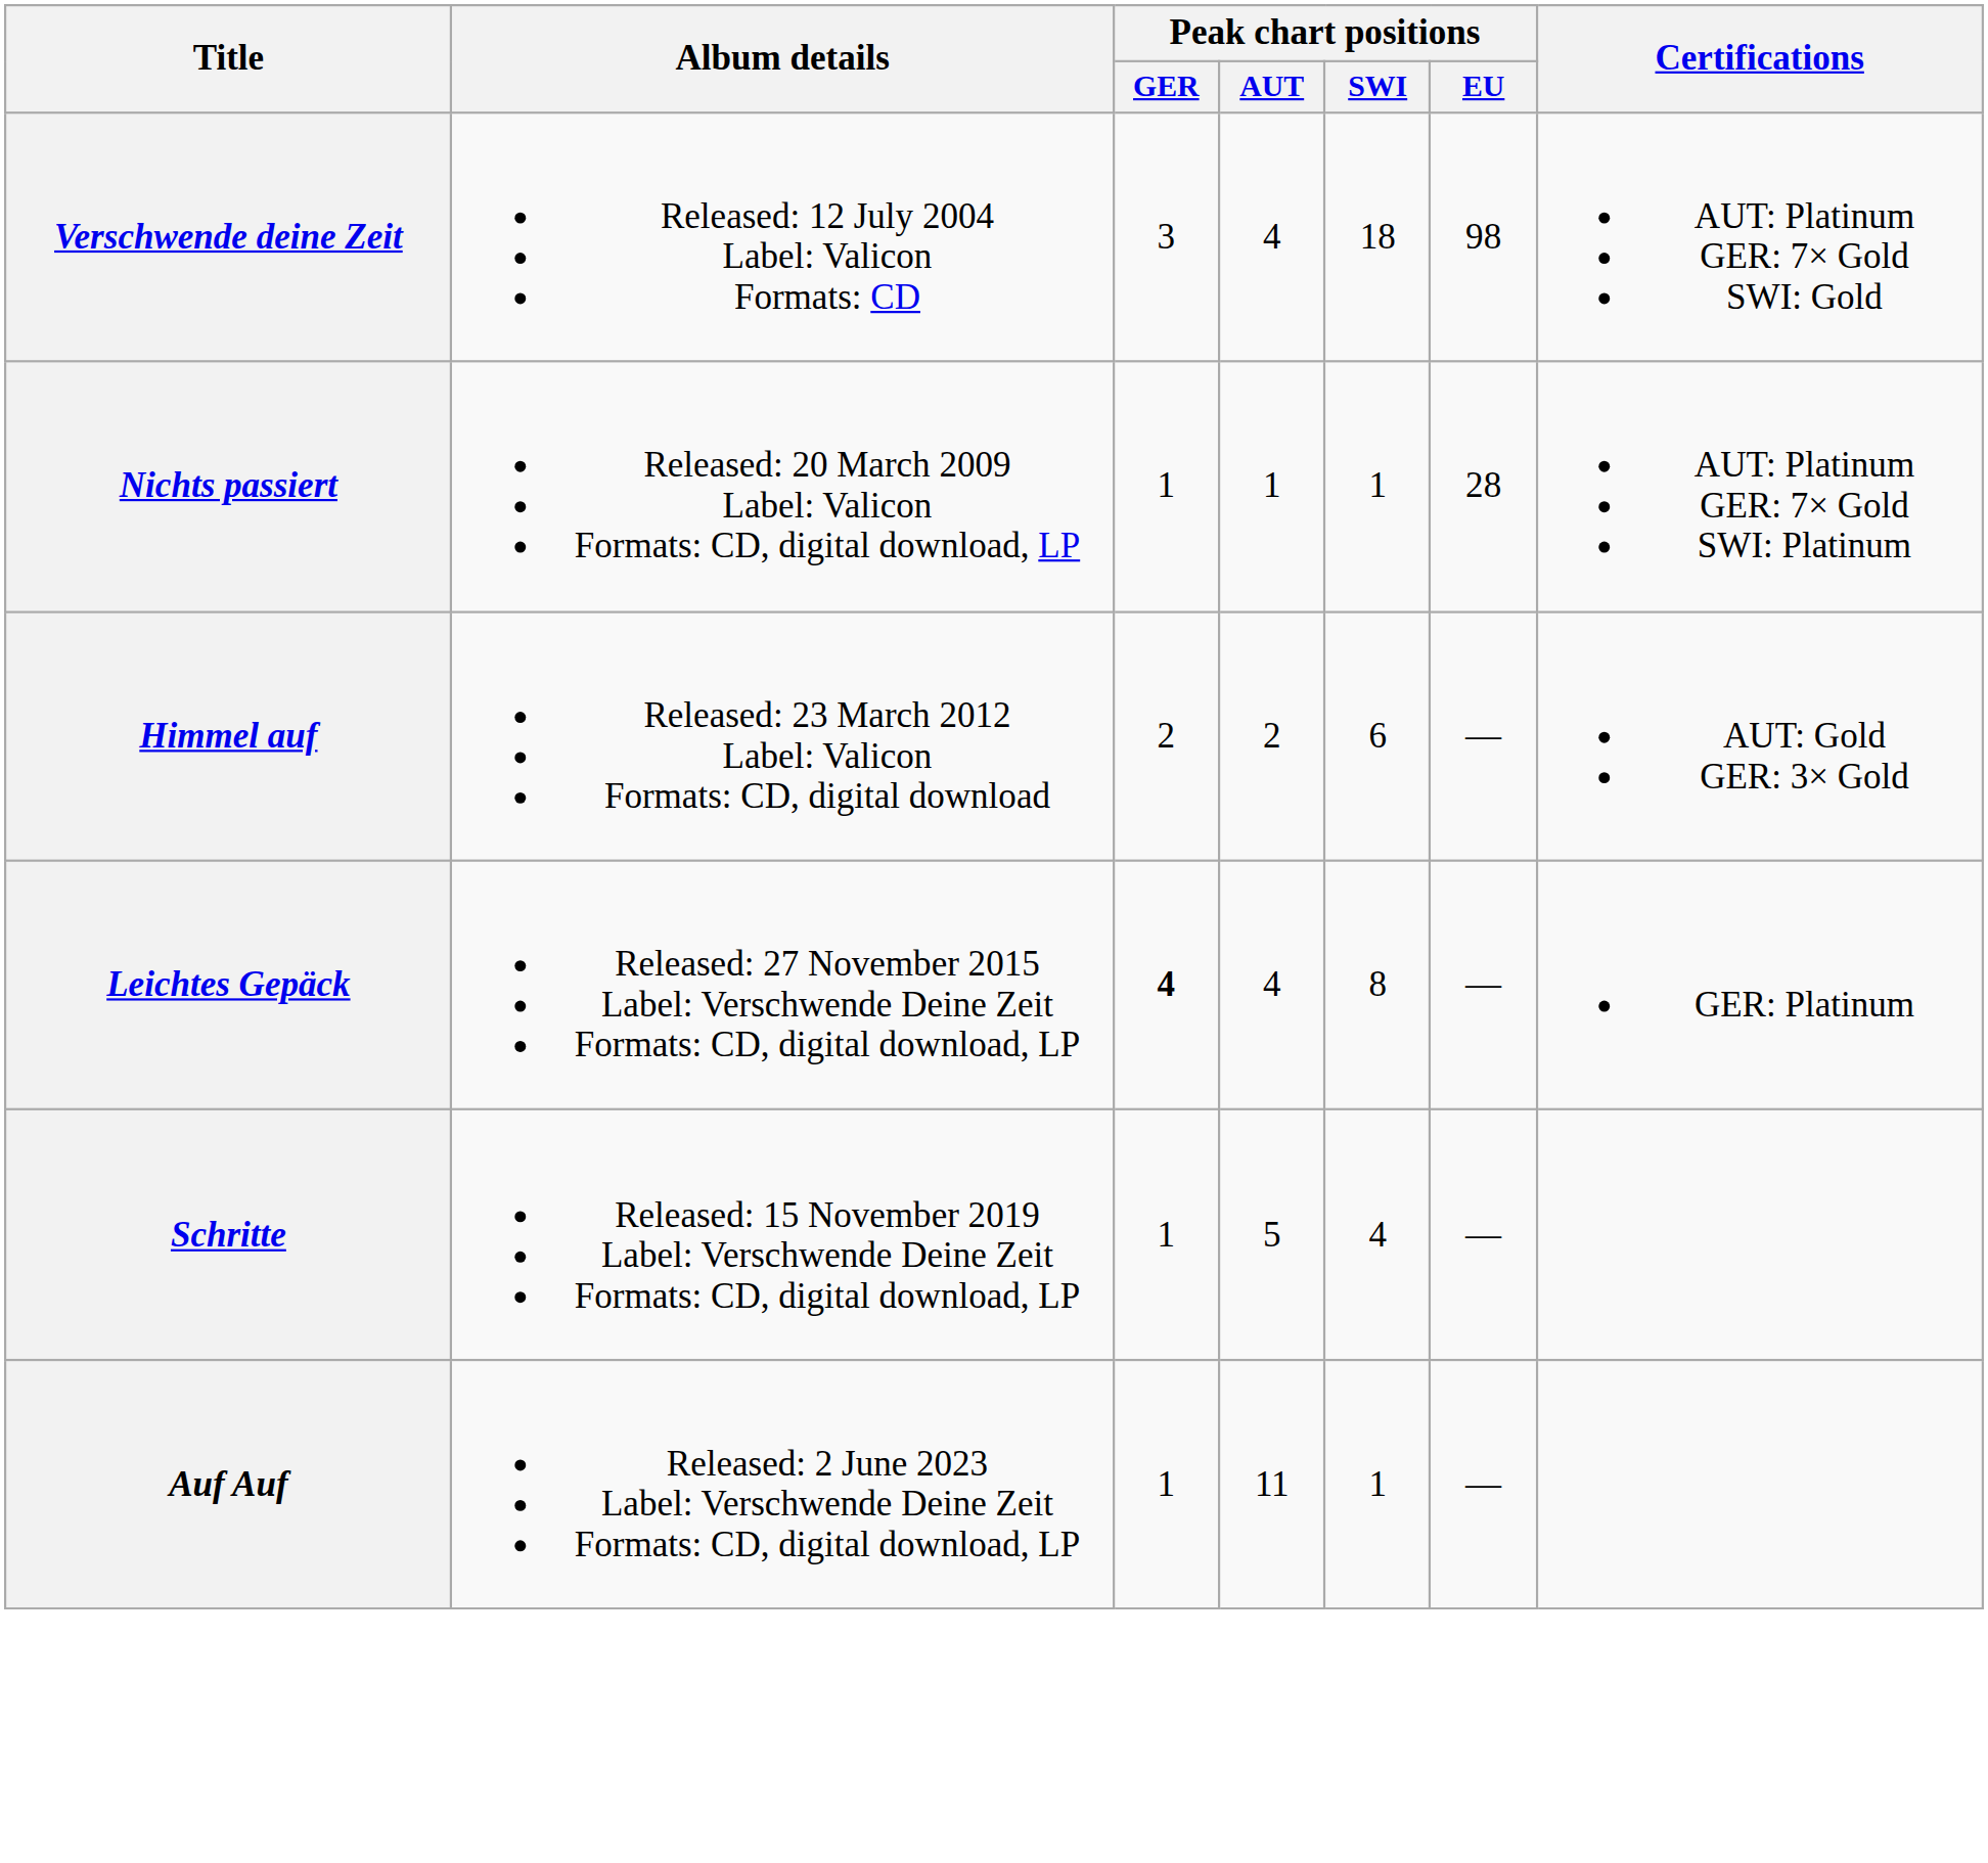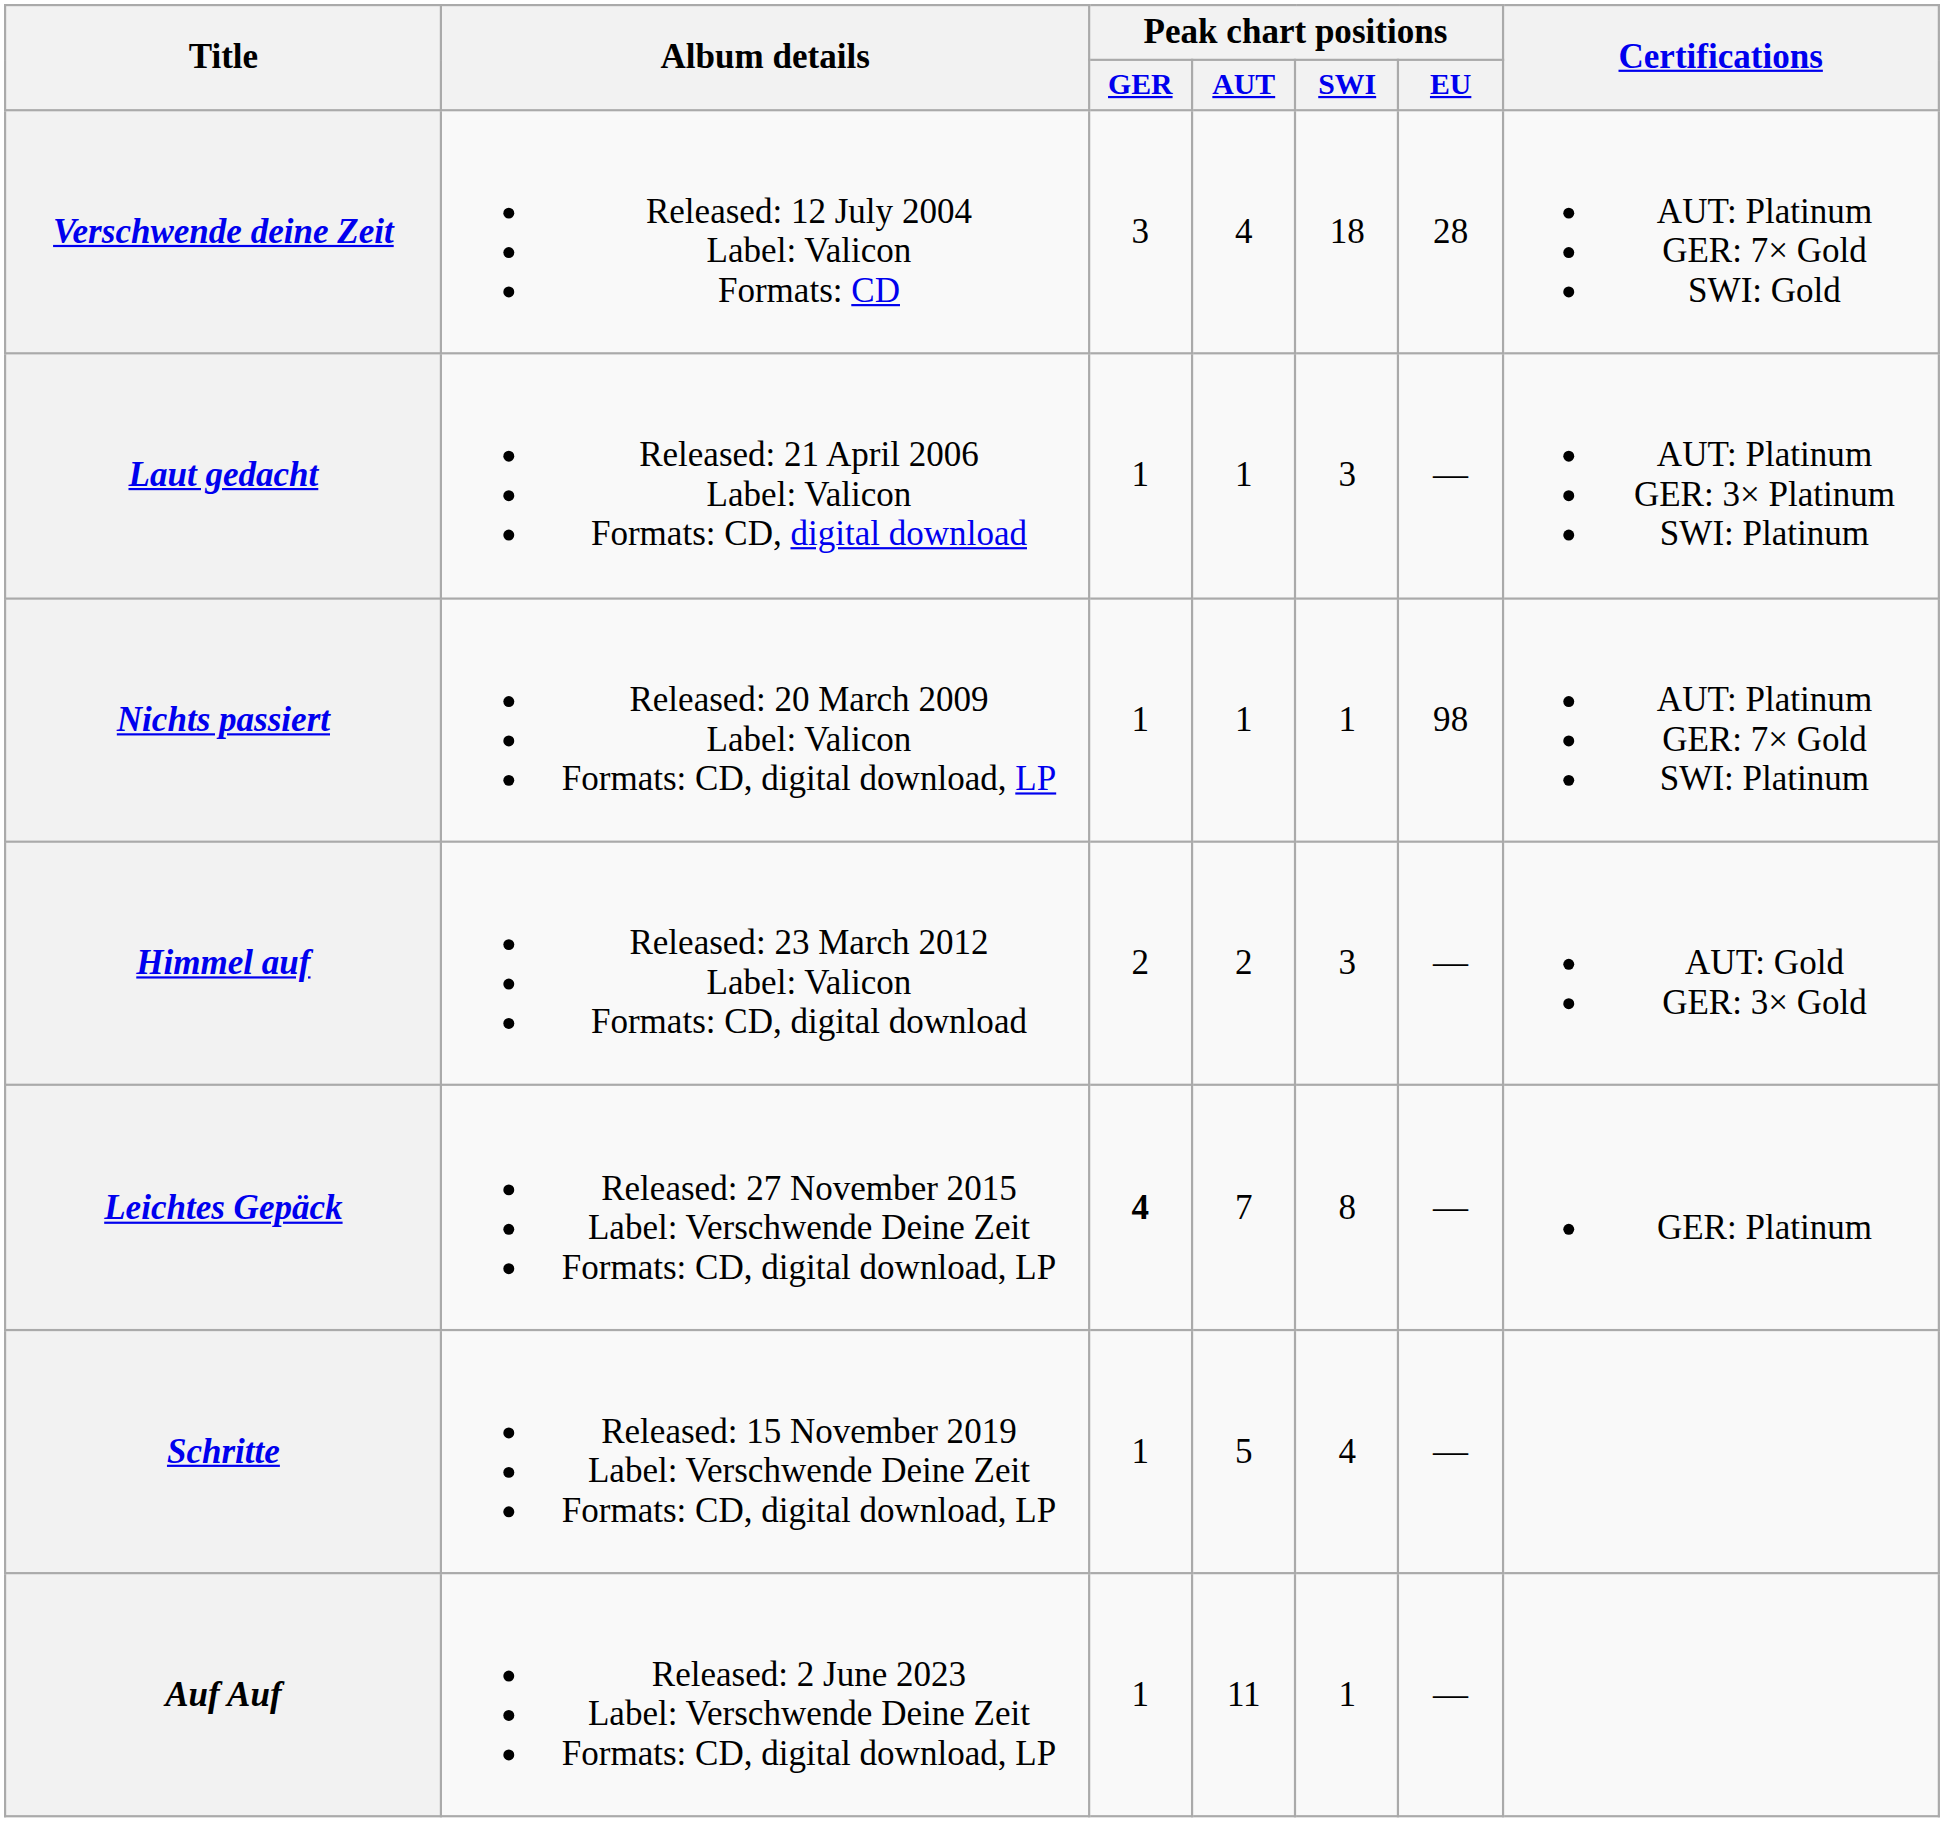 <table class="wikitable plainrowheaders" style="text-align:center;" border="1">
 <tr>
 <th scope="col" rowspan="2" style="width:12em;">Title</th>
 <th scope="col" rowspan="2" style="width:18em;">Album details</th>
 <th scope="col" colspan="4">Peak chart positions</th>
 <th scope="col" rowspan="2" style="width:12em;"><a href='#'>Certifications</a></th>
 </tr>
 <tr>
 <th style="width:3em;font-size:85%"><a href='#'>GER</a><br></th>
 <th style="width:3em;font-size:85%"><a href='#'>AUT</a><br></th>
 <th style="width:3em;font-size:85%"><a href='#'>SWI</a><br></th>
 <th style="width:3em;font-size:85%"><a href='#'>EU</a><br></th>
 </tr>
 <tr>
 <th scope="row"><em><a href='#'>Verschwende deine Zeit</a></em></th>
 <td><br><ul><li>Released: 12 July 2004</li><li>Label: Valicon</li><li>Formats: <a href='#'>CD</a></li></ul></td>
 <td align="center">3</td>
 <td align="center">4</td>
 <td align="center">18</td>
-<td align="center">98</td>
+<td align="center">28</td>
 <td><br><ul><li>AUT: Platinum</li><li>GER: 7× Gold</li><li>SWI: Gold</li></ul></td>
+</tr>
+<tr>
+<th scope="row"><em><a href='#'>Laut gedacht</a></em></th>
+<td><br><ul><li>Released: 21 April 2006</li><li>Label: Valicon</li><li>Formats: CD, <a href='#'>digital download</a></li></ul></td>
+<td align="center">1</td>
+<td align="center">1</td>
+<td align="center">3</td>
+<td align="center">—</td>
+<td><br><ul><li>AUT: Platinum</li><li>GER: 3× Platinum</li><li>SWI: Platinum</li></ul></td>
 </tr>
 <tr>
 <th scope="row"><em><a href='#'>Nichts passiert</a></em></th>
 <td><br><ul><li>Released: 20 March 2009</li><li>Label: Valicon</li><li>Formats: CD, digital download, <a href='#'>LP</a></li></ul></td>
 <td align="center">1</td>
 <td align="center">1</td>
 <td align="center">1</td>
-<td align="center">28</td>
+<td align="center">98</td>
 <td><br><ul><li>AUT: Platinum</li><li>GER: 7× Gold</li><li>SWI: Platinum</li></ul></td>
 </tr>
 <tr>
 <th scope="row"><em><a href='#'>Himmel auf</a></em></th>
 <td><br><ul><li>Released: 23 March 2012</li><li>Label: Valicon</li><li>Formats: CD, digital download</li></ul></td>
 <td align="center">2</td>
 <td align="center">2</td>
-<td align="center">6</td>
+<td align="center">3</td>
 <td align="center">—</td>
 <td><br><ul><li>AUT: Gold</li><li>GER: 3× Gold</li></ul></td>
 </tr>
 <tr>
 <th scope="row"><em><a href='#'>Leichtes Gepäck</a></em></th>
 <td><br><ul><li>Released: 27 November 2015</li><li>Label: Verschwende Deine Zeit</li><li>Formats: CD, digital download, LP</li></ul></td>
 <td align="center"><strong>4</strong></td>
-<td align="center">4</td>
+<td align="center">7</td>
 <td align="center">8</td>
 <td align="center">—</td>
 <td><br><ul><li>GER: Platinum</li></ul></td>
 </tr>
 <tr>
 <th scope="row"><em><a href='#'>Schritte</a></em></th>
 <td><br><ul><li>Released: 15 November 2019</li><li>Label: Verschwende Deine Zeit</li><li>Formats: CD, digital download, LP</li></ul></td>
 <td align="center">1</td>
 <td align="center">5</td>
 <td align="center">4</td>
 <td align="center">—</td>
 <td></td>
 </tr>
 <tr>
 <th scope="row"><em>Auf Auf</em></th>
 <td><br><ul><li>Released: 2 June 2023</li><li>Label: Verschwende Deine Zeit</li><li>Formats: CD, digital download, LP</li></ul></td>
 <td align="center">1</td>
 <td align="center">11</td>
 <td align="center">1</td>
 <td align="center">—</td>
 <td></td>
 </tr>
 </table>
